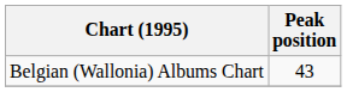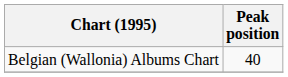 <table class="wikitable sortable">
 <tr>
 <th>Chart (1995)</th>
 <th>Peak<br>position</th>
 </tr>
 <tr>
 <td>Belgian (Wallonia) Albums Chart</td>
-<td align="center">43</td>
+<td align="center">40</td>
 </tr>
 <tr>
 </tr>
 </table>
